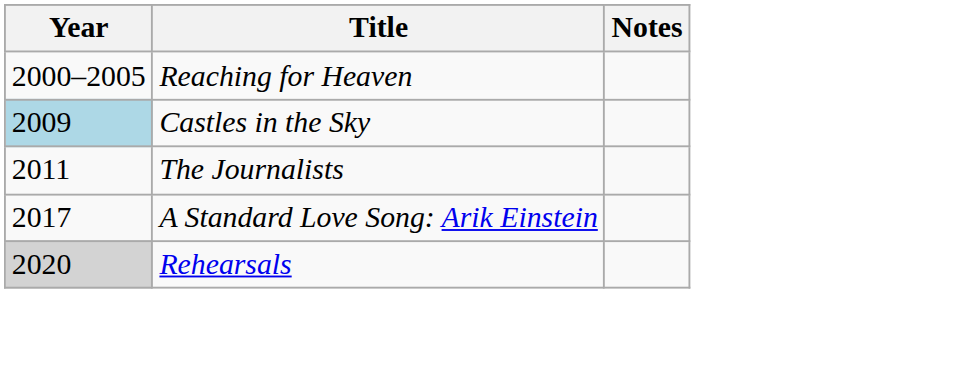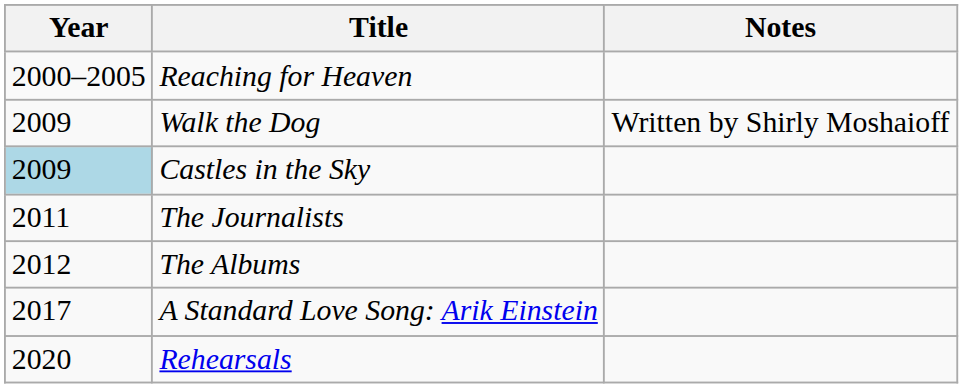 <table class="wikitable sortable">
 <tr>
 <th>Year</th>
 <th>Title</th>
 <th>Notes</th>
 </tr>
 <tr>
 <td>2000–2005</td>
 <td><em>Reaching for Heaven</em></td>
 <td></td>
 </tr>
 <tr>
+<td>2009</td>
+<td><em>Walk the Dog</em></td>
+<td>Written by Shirly Moshaioff</td>
+</tr>
+<tr>
 <td style="background: lightblue;">2009</td>
 <td><em>Castles in the Sky</em></td>
 <td></td>
 </tr>
 <tr>
 <td>2011</td>
 <td><em>The Journalists</em></td>
 <td></td>
 </tr>
 <tr>
+<td>2012</td>
+<td><em>The Albums</em></td>
+<td></td>
+</tr>
+<tr>
 <td>2017</td>
 <td><em>A Standard Love Song: <a href='#'>Arik Einstein</a></em></td>
 <td></td>
 </tr>
 <tr>
-<td style="background: lightgrey;">2020</td>
+<td>2020</td>
 <td><em><a href='#'>Rehearsals</a></em></td>
 <td></td>
 </tr>
 </table>
